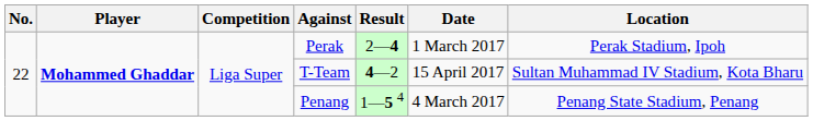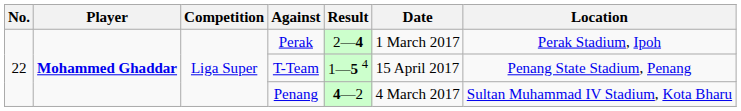 <table class="wikitable sortable" style="font-size: 95%; text-align: center;">
 <tr>
 <th>No.</th>
 <th>Player</th>
 <th>Competition</th>
 <th>Against</th>
 <th>Result</th>
 <th>Date</th>
 <th>Location</th>
 </tr>
 <tr>
 <td rowspan=3>22</td>
 <td rowspan=3> <strong><a href='#'>Mohammed Ghaddar</a></strong></td>
 <td rowspan=3><a href='#'>Liga Super</a></td>
 <td><a href='#'>Perak</a></td>
 <td align=center style="background-color:#ccffcc">2—<strong>4</strong></td>
 <td>1 March 2017</td>
 <td><a href='#'>Perak Stadium</a>, <a href='#'>Ipoh</a></td>
 </tr>
 <tr>
 <td><a href='#'>T-Team</a></td>
-<td align=center style="background-color:#ccffcc"><strong>4</strong>—2</td>
+<td align=center style="background-color:#ccffcc">1—<strong>5</strong> <sup>4</sup></td>
 <td>15 April 2017</td>
-<td><a href='#'>Sultan Muhammad IV Stadium</a>, <a href='#'>Kota Bharu</a></td>
+<td><a href='#'>Penang State Stadium</a>, <a href='#'>Penang</a></td>
 </tr>
 <tr>
 <td><a href='#'>Penang</a></td>
-<td align=center style="background-color:#ccffcc">1—<strong>5</strong> <sup>4</sup></td>
+<td align=center style="background-color:#ccffcc"><strong>4</strong>—2</td>
 <td>4 March 2017</td>
-<td><a href='#'>Penang State Stadium</a>, <a href='#'>Penang</a></td>
+<td><a href='#'>Sultan Muhammad IV Stadium</a>, <a href='#'>Kota Bharu</a></td>
 </tr>
 </table>
